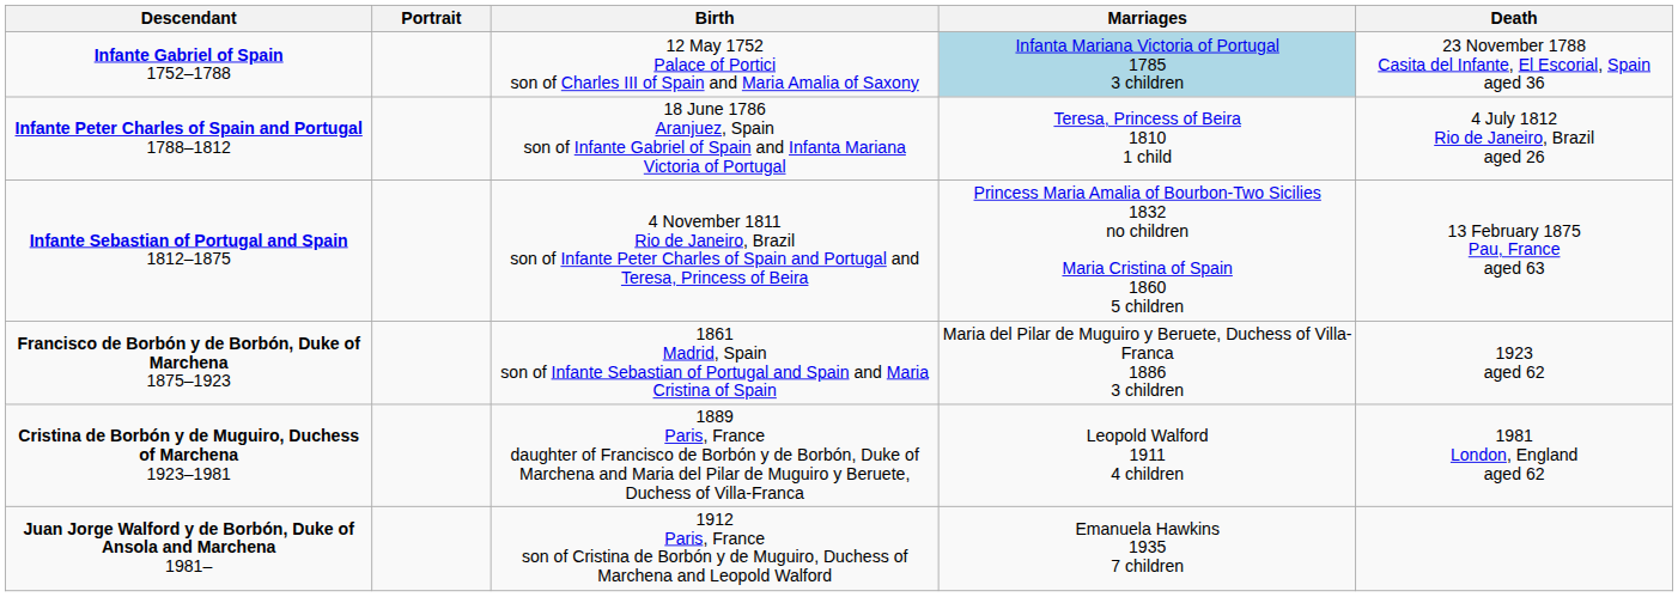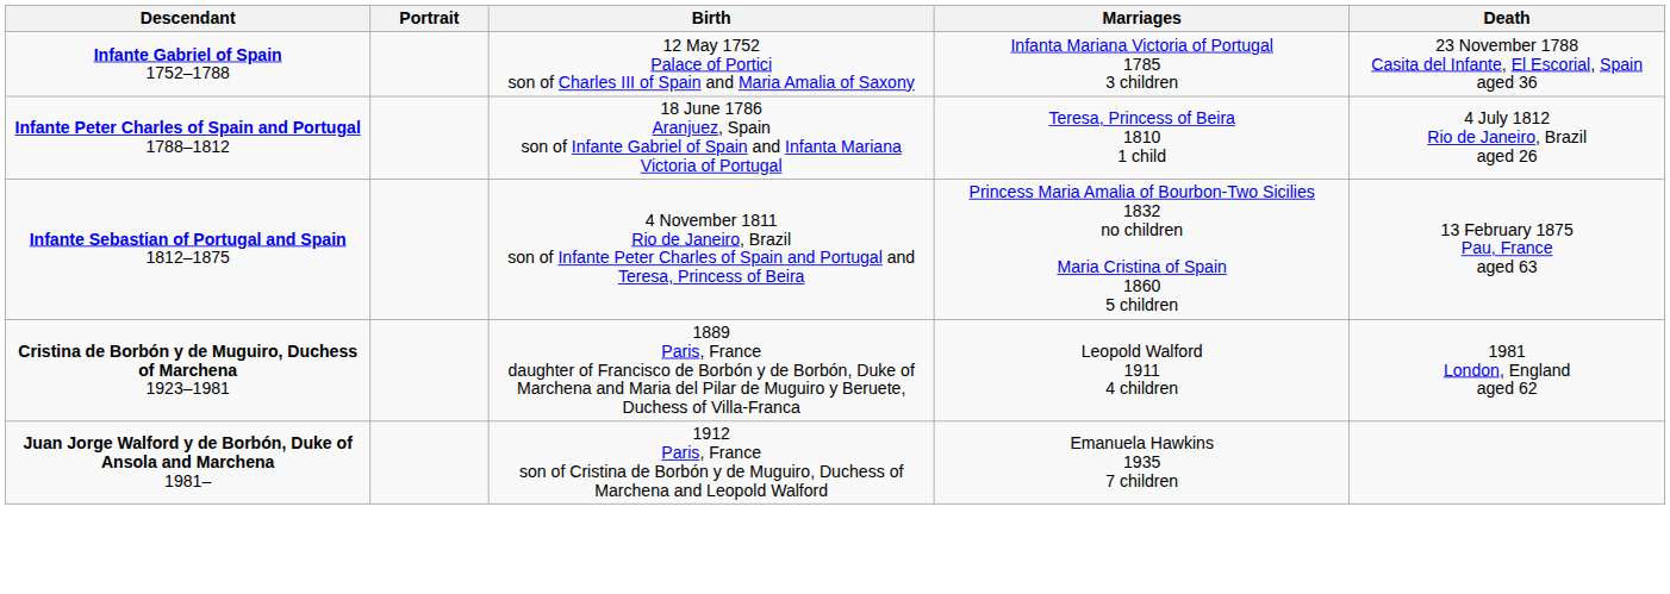 <table style="text-align:center; width:100%" class="wikitable sticky-header">
 <tr>
 <th width=22%>Descendant</th>
 <th width=105px>Portrait</th>
 <th>Birth</th>
 <th width=25%>Marriages</th>
 <th width=19%>Death</th>
 </tr>
 <tr>
 <td><strong><a href='#'>Infante Gabriel of Spain</a></strong><br>1752–1788</td>
 <td></td>
 <td>12 May 1752<br><a href='#'>Palace of Portici</a><br>son of <a href='#'>Charles III of Spain</a> and <a href='#'>Maria Amalia of Saxony</a></td>
-<td style="background: lightblue;"><a href='#'>Infanta Mariana Victoria of Portugal</a><br>1785<br>3 children</td>
+<td><a href='#'>Infanta Mariana Victoria of Portugal</a><br>1785<br>3 children</td>
 <td>23 November 1788<br><a href='#'>Casita del Infante</a>, <a href='#'>El Escorial</a>, <a href='#'>Spain</a><br>aged 36</td>
 </tr>
 <tr>
 <td><strong><a href='#'>Infante Peter Charles of Spain and Portugal</a></strong><br>1788–1812</td>
 <td></td>
 <td>18 June 1786<br><a href='#'>Aranjuez</a>, Spain<br>son of <a href='#'>Infante Gabriel of Spain</a> and <a href='#'>Infanta Mariana Victoria of Portugal</a></td>
 <td><a href='#'>Teresa, Princess of Beira</a><br>1810<br>1 child</td>
 <td>4 July 1812<br><a href='#'>Rio de Janeiro</a>, Brazil<br>aged 26</td>
 </tr>
 <tr>
 <td><strong><a href='#'>Infante Sebastian of Portugal and Spain</a></strong><br>1812–1875</td>
 <td></td>
 <td>4 November 1811<br><a href='#'>Rio de Janeiro</a>, Brazil<br>son of <a href='#'>Infante Peter Charles of Spain and Portugal</a> and <a href='#'>Teresa, Princess of Beira</a></td>
 <td><a href='#'>Princess Maria Amalia of Bourbon-Two Sicilies</a><br>1832<br>no children<br><br><a href='#'>Maria Cristina of Spain</a><br>1860<br>5 children</td>
 <td>13 February 1875<br><a href='#'>Pau, France</a><br>aged 63</td>
 </tr>
 <tr>
-<td><strong>Francisco de Borbón y de Borbón, Duke of Marchena</strong><br>1875–1923</td>
-<td></td>
-<td>1861<br><a href='#'>Madrid</a>, Spain<br>son of <a href='#'>Infante Sebastian of Portugal and Spain</a> and <a href='#'>Maria Cristina of Spain</a></td>
-<td>Maria del Pilar de Muguiro y Beruete, Duchess of Villa-Franca<br>1886<br>3 children</td>
-<td>1923<br>aged 62</td>
-</tr>
-<tr>
 <td><strong>Cristina de Borbón y de Muguiro, Duchess of Marchena</strong><br>1923–1981</td>
 <td></td>
 <td>1889<br><a href='#'>Paris</a>, France<br>daughter of Francisco de Borbón y de Borbón, Duke of Marchena and Maria del Pilar de Muguiro y Beruete, Duchess of Villa-Franca</td>
 <td>Leopold Walford<br>1911<br>4 children</td>
 <td>1981<br><a href='#'>London</a>, England<br>aged 62</td>
 </tr>
 <tr>
 <td><strong>Juan Jorge Walford y de Borbón, Duke of Ansola and Marchena</strong><br>1981–</td>
 <td></td>
 <td>1912<br><a href='#'>Paris</a>, France<br>son of Cristina de Borbón y de Muguiro, Duchess of Marchena and Leopold Walford</td>
 <td>Emanuela Hawkins<br>1935<br>7 children</td>
 <td></td>
 </tr>
 </table>
